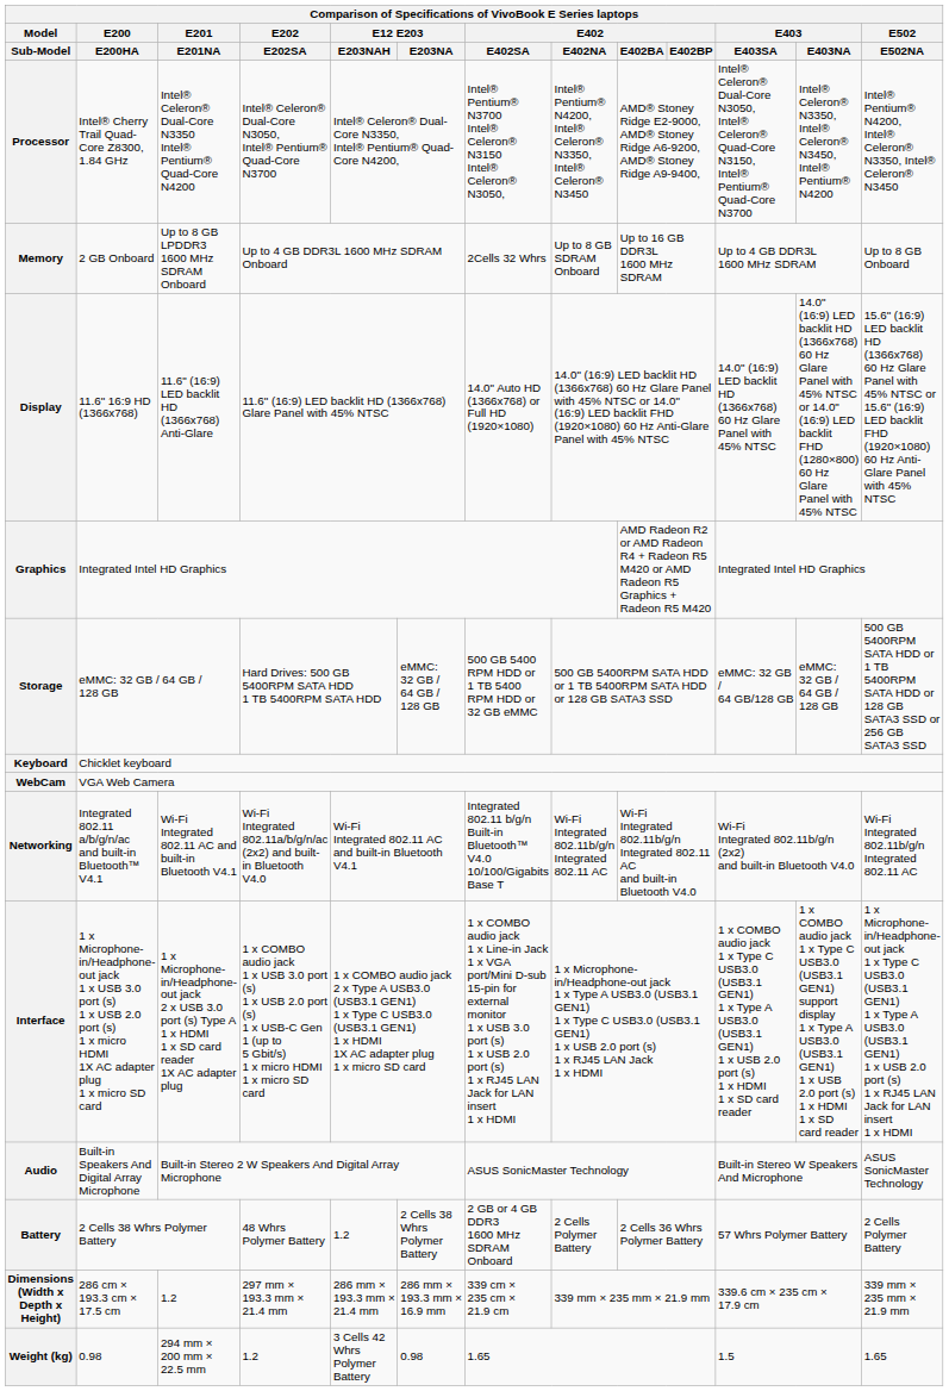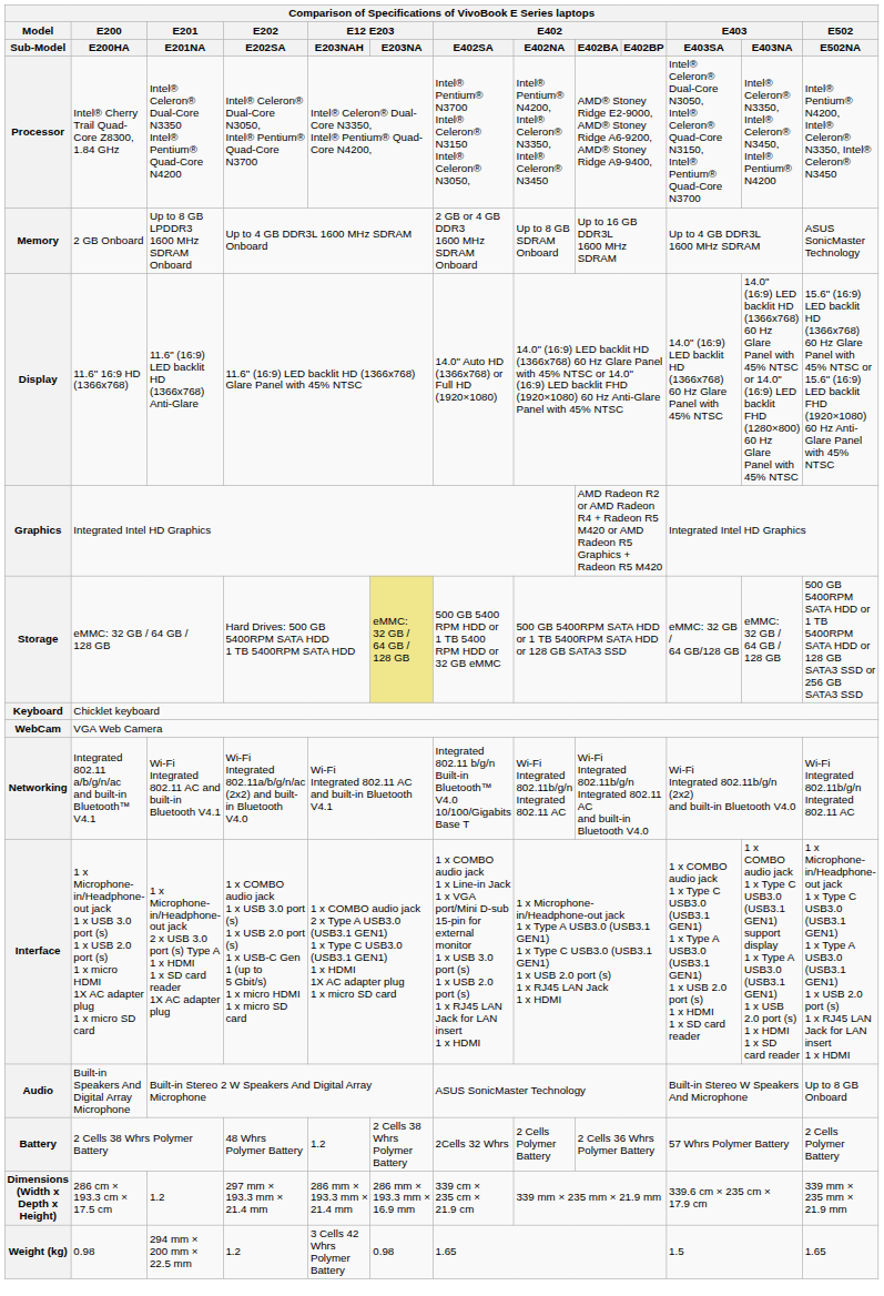 <table class="wikitable mw-collapsible mw-collapsed">
 <tr>
 <th colspan="13">Comparison of Specifications of VivoBook E Series laptops</th>
 </tr>
 <tr>
 <th>Model</th>
 <th>E200</th>
 <th>E201</th>
 <th>E202</th>
 <th colspan="2">E12 E203</th>
 <th colspan="4">E402</th>
 <th colspan="2">E403</th>
 <th>E502</th>
 </tr>
 <tr>
 <th>Sub-Model</th>
 <th>E200HA</th>
 <th>E201NA</th>
 <th>E202SA</th>
 <th>E203NAH</th>
 <th>E203NA</th>
 <th>E402SA</th>
 <th>E402NA</th>
 <th>E402BA</th>
 <th>E402BP</th>
 <th>E403SA</th>
 <th>E403NA</th>
 <th>E502NA</th>
 </tr>
 <tr>
 <th>Processor</th>
 <td>Intel® Cherry Trail Quad-Core Z8300, 1.84 GHz</td>
 <td>Intel® Celeron® Dual-Core N3350<br>Intel® Pentium® Quad-Core N4200</td>
 <td>Intel® Celeron® Dual-Core N3050,<br>Intel® Pentium® Quad-Core N3700</td>
 <td colspan="2">Intel® Celeron® Dual-Core N3350,<br>Intel® Pentium® Quad-Core N4200,</td>
 <td>Intel® Pentium® N3700<br>Intel® Celeron® N3150<br>Intel® Celeron® N3050,</td>
 <td>Intel® Pentium® N4200,<br>Intel® Celeron® N3350, Intel® Celeron® N3450</td>
 <td colspan="2">AMD® Stoney Ridge E2-9000,<br>AMD® Stoney Ridge A6-9200,<br>AMD® Stoney Ridge A9-9400,</td>
 <td>Intel® Celeron® Dual-Core N3050,<br>Intel® Celeron® Quad-Core N3150,<br>Intel® Pentium® Quad-Core N3700</td>
 <td>Intel® Celeron® N3350,<br>Intel® Celeron® N3450,<br>Intel® Pentium® N4200</td>
 <td>Intel® Pentium® N4200,<br>Intel® Celeron® N3350, Intel® Celeron® N3450</td>
 </tr>
 <tr>
 <th>Memory</th>
 <td>2 GB Onboard</td>
 <td>Up to 8 GB LPDDR3 1600 MHz SDRAM Onboard</td>
 <td colspan="3">Up to 4 GB DDR3L 1600 MHz SDRAM Onboard</td>
-<td>2Cells 32 Whrs</td>
+<td>2 GB or 4 GB DDR3 1600 MHz SDRAM Onboard</td>
 <td>Up to 8 GB SDRAM Onboard</td>
 <td colspan="2">Up to 16 GB DDR3L 1600 MHz SDRAM</td>
 <td colspan="2">Up to 4 GB DDR3L 1600 MHz SDRAM</td>
-<td>Up to 8 GB Onboard</td>
+<td>ASUS SonicMaster Technology</td>
 </tr>
 <tr>
 <th>Display</th>
 <td>11.6" 16:9 HD (1366x768)</td>
 <td>11.6" (16:9) LED backlit HD (1366x768) Anti-Glare</td>
 <td colspan="3">11.6" (16:9) LED backlit HD (1366x768) Glare Panel with 45% NTSC</td>
 <td>14.0" Auto HD (1366x768) or Full HD (1920×1080)</td>
 <td colspan="3">14.0" (16:9) LED backlit HD (1366x768) 60 Hz Glare Panel with 45% NTSC or 14.0" (16:9) LED backlit FHD (1920×1080) 60 Hz Anti-Glare Panel with 45% NTSC</td>
 <td>14.0" (16:9) LED backlit HD (1366x768) 60 Hz Glare Panel with 45% NTSC</td>
 <td>14.0" (16:9) LED backlit HD (1366x768) 60 Hz Glare Panel with 45% NTSC<br>or 14.0" (16:9) LED backlit FHD (1280×800) 60 Hz Glare Panel with 45% NTSC</td>
 <td>15.6" (16:9) LED backlit HD (1366x768) 60 Hz Glare Panel with 45% NTSC or 15.6" (16:9) LED backlit FHD (1920×1080) 60 Hz Anti-Glare Panel with 45% NTSC</td>
 </tr>
 <tr>
 <th>Graphics</th>
 <td colspan="7">Integrated Intel HD Graphics</td>
 <td colspan="2">AMD Radeon R2 or AMD Radeon R4 + Radeon R5 M420 or AMD Radeon R5 Graphics + Radeon R5 M420</td>
 <td colspan="3">Integrated Intel HD Graphics</td>
 </tr>
 <tr>
 <th>Storage</th>
 <td colspan="2">eMMC: 32 GB / 64 GB / 128 GB</td>
 <td colspan="2">Hard Drives: 500 GB 5400RPM SATA HDD<br>1 TB 5400RPM SATA HDD</td>
-<td>eMMC: 32 GB / 64 GB / 128 GB</td>
+<td style="background: khaki;">eMMC: 32 GB / 64 GB / 128 GB</td>
 <td>500 GB 5400 RPM HDD or 1 TB 5400 RPM HDD or 32 GB eMMC</td>
 <td colspan="3">500 GB 5400RPM SATA HDD or 1 TB 5400RPM SATA HDD or 128 GB SATA3 SSD</td>
 <td>eMMC: 32 GB / 64 GB/128 GB</td>
 <td>eMMC: 32 GB / 64 GB / 128 GB</td>
 <td>500 GB 5400RPM SATA HDD or 1 TB 5400RPM SATA HDD or 128 GB SATA3 SSD or 256 GB SATA3 SSD</td>
 </tr>
 <tr>
 <th>Keyboard</th>
 <td colspan="12">Chicklet keyboard</td>
 </tr>
 <tr>
 <th>WebCam</th>
 <td colspan="12">VGA Web Camera</td>
 </tr>
 <tr>
 <th>Networking</th>
 <td>Integrated 802.11 a/b/g/n/ac<br>and built-in Bluetooth™ V4.1</td>
 <td>Wi-Fi<br>Integrated 802.11 AC and built-in Bluetooth V4.1</td>
 <td>Wi-Fi<br>Integrated 802.11a/b/g/n/ac (2x2) and built-in Bluetooth V4.0</td>
 <td colspan="2">Wi-Fi<br>Integrated 802.11 AC and built-in Bluetooth V4.1</td>
 <td>Integrated 802.11 b/g/n<br>Built-in Bluetooth™ V4.0<br>10/100/Gigabits Base T</td>
 <td>Wi-Fi<br>Integrated 802.11b/g/n<br>Integrated 802.11 AC</td>
 <td colspan="2"><br>Wi-Fi<br>Integrated 802.11b/g/n<br>Integrated 802.11 AC<br>and built-in Bluetooth V4.0</td>
 <td colspan="2">Wi-Fi<br>Integrated 802.11b/g/n (2x2)<br>and built-in Bluetooth V4.0</td>
 <td>Wi-Fi<br>Integrated 802.11b/g/n<br>Integrated 802.11 AC</td>
 </tr>
 <tr>
 <th>Interface</th>
 <td>1 x Microphone-in/Headphone-out jack<br>1 x USB 3.0 port (s)<br>1 x USB 2.0 port (s)<br>1 x micro HDMI<br>1X AC adapter plug<br>1 x micro SD card</td>
 <td>1 x Microphone-in/Headphone-out jack<br>2 x USB 3.0 port (s) Type A<br>1 x HDMI<br>1 x SD card reader<br>1X AC adapter plug</td>
 <td>1 x COMBO audio jack<br>1 x USB 3.0 port (s)<br>1 x USB 2.0 port (s)<br>1 x USB-C Gen 1 (up to 5 Gbit/s)<br>1 x micro HDMI<br>1 x micro SD card</td>
 <td colspan="2">1 x COMBO audio jack<br>2 x Type A USB3.0 (USB3.1 GEN1)<br>1 x Type C USB3.0 (USB3.1 GEN1)<br>1 x HDMI<br>1X AC adapter plug<br>1 x micro SD card</td>
 <td>1 x COMBO audio jack<br>1 x Line-in Jack<br>1 x VGA port/Mini D-sub 15-pin for external monitor<br>1 x USB 3.0 port (s)<br>1 x USB 2.0 port (s)<br>1 x RJ45 LAN Jack for LAN insert<br>1 x HDMI</td>
 <td colspan="3">1 x Microphone-in/Headphone-out jack<br>1 x Type A USB3.0 (USB3.1 GEN1)<br>1 x Type C USB3.0 (USB3.1 GEN1)<br>1 x USB 2.0 port (s)<br>1 x RJ45 LAN Jack<br>1 x HDMI</td>
 <td>1 x COMBO audio jack<br>1 x Type C USB3.0 (USB3.1 GEN1)<br>1 x Type A USB3.0 (USB3.1 GEN1)<br>1 x USB 2.0 port (s)<br>1 x HDMI<br>1 x SD card reader</td>
 <td>1 x COMBO audio jack<br>1 x Type C USB3.0 (USB3.1 GEN1) support display<br>1 x Type A USB3.0 (USB3.1 GEN1)<br>1 x USB 2.0 port (s)<br>1 x HDMI<br>1 x SD card reader</td>
 <td>1 x Microphone-in/Headphone-out jack<br>1 x Type C USB3.0 (USB3.1 GEN1)<br>1 x Type A USB3.0 (USB3.1 GEN1)<br>1 x USB 2.0 port (s)<br>1 x RJ45 LAN Jack for LAN insert<br>1 x HDMI</td>
 </tr>
 <tr>
 <th>Audio</th>
 <td>Built-in Speakers And Digital Array Microphone</td>
 <td colspan="4">Built-in Stereo 2 W Speakers And Digital Array Microphone</td>
 <td colspan="4">ASUS SonicMaster Technology</td>
 <td colspan="2">Built-in Stereo W Speakers And Microphone</td>
-<td>ASUS SonicMaster Technology</td>
+<td>Up to 8 GB Onboard</td>
 </tr>
 <tr>
 <th>Battery</th>
 <td colspan="2">2 Cells 38 Whrs Polymer Battery</td>
 <td>48 Whrs Polymer Battery</td>
 <td>1.2</td>
 <td>2 Cells 38 Whrs Polymer Battery</td>
-<td>2 GB or 4 GB DDR3 1600 MHz SDRAM Onboard</td>
+<td>2Cells 32 Whrs</td>
 <td>2 Cells Polymer Battery</td>
 <td colspan="2">2 Cells 36 Whrs Polymer Battery</td>
 <td colspan="2">57 Whrs Polymer Battery</td>
 <td>2 Cells Polymer Battery</td>
 </tr>
 <tr>
 <th>Dimensions (Width x Depth x Height)</th>
 <td>286 cm × 193.3 cm × 17.5 cm</td>
 <td>1.2</td>
 <td>297 mm × 193.3 mm × 21.4 mm</td>
 <td>286 mm × 193.3 mm × 21.4 mm</td>
 <td>286 mm × 193.3 mm × 16.9 mm</td>
 <td>339 cm × 235 cm × 21.9 cm</td>
 <td colspan="3">339 mm × 235 mm × 21.9 mm</td>
 <td colspan="2">339.6 cm × 235 cm × 17.9 cm</td>
 <td>339 mm × 235 mm × 21.9 mm</td>
 </tr>
 <tr>
 <th>Weight (kg)</th>
 <td>0.98</td>
 <td>294 mm × 200 mm × 22.5 mm</td>
 <td>1.2</td>
 <td>3 Cells 42 Whrs Polymer Battery</td>
 <td>0.98</td>
 <td colspan="4">1.65</td>
 <td colspan="2">1.5</td>
 <td>1.65</td>
 </tr>
 </table>
